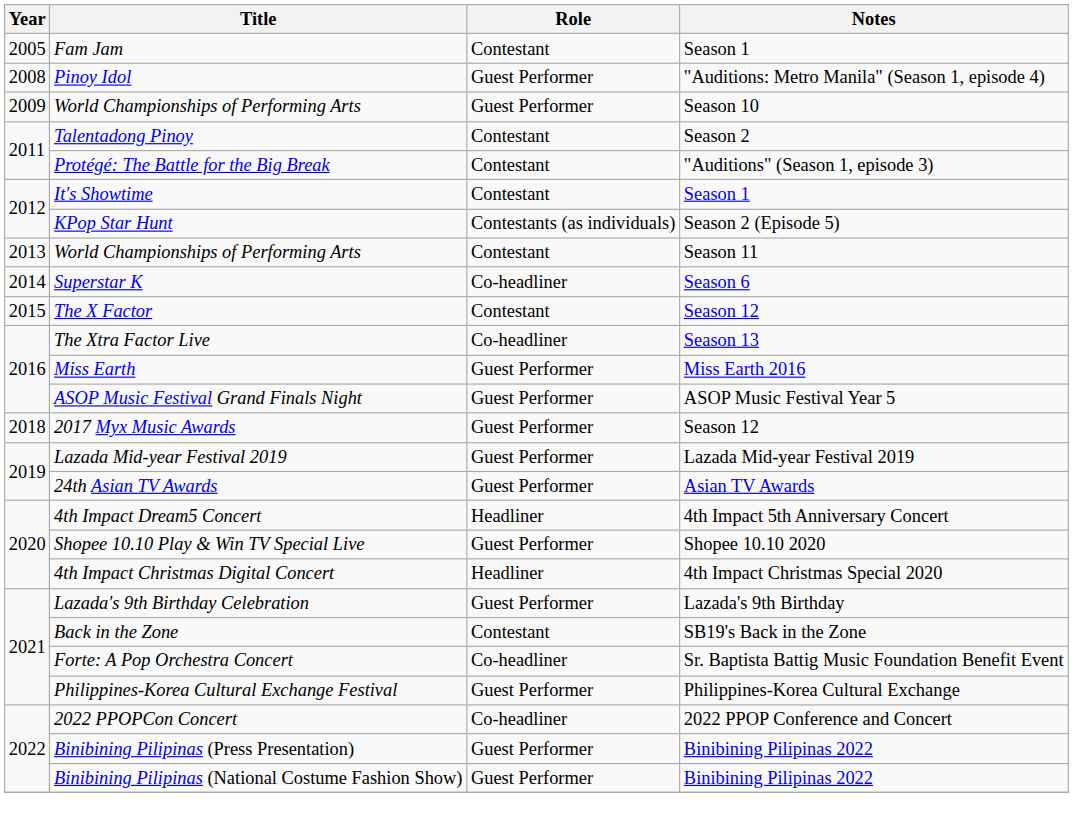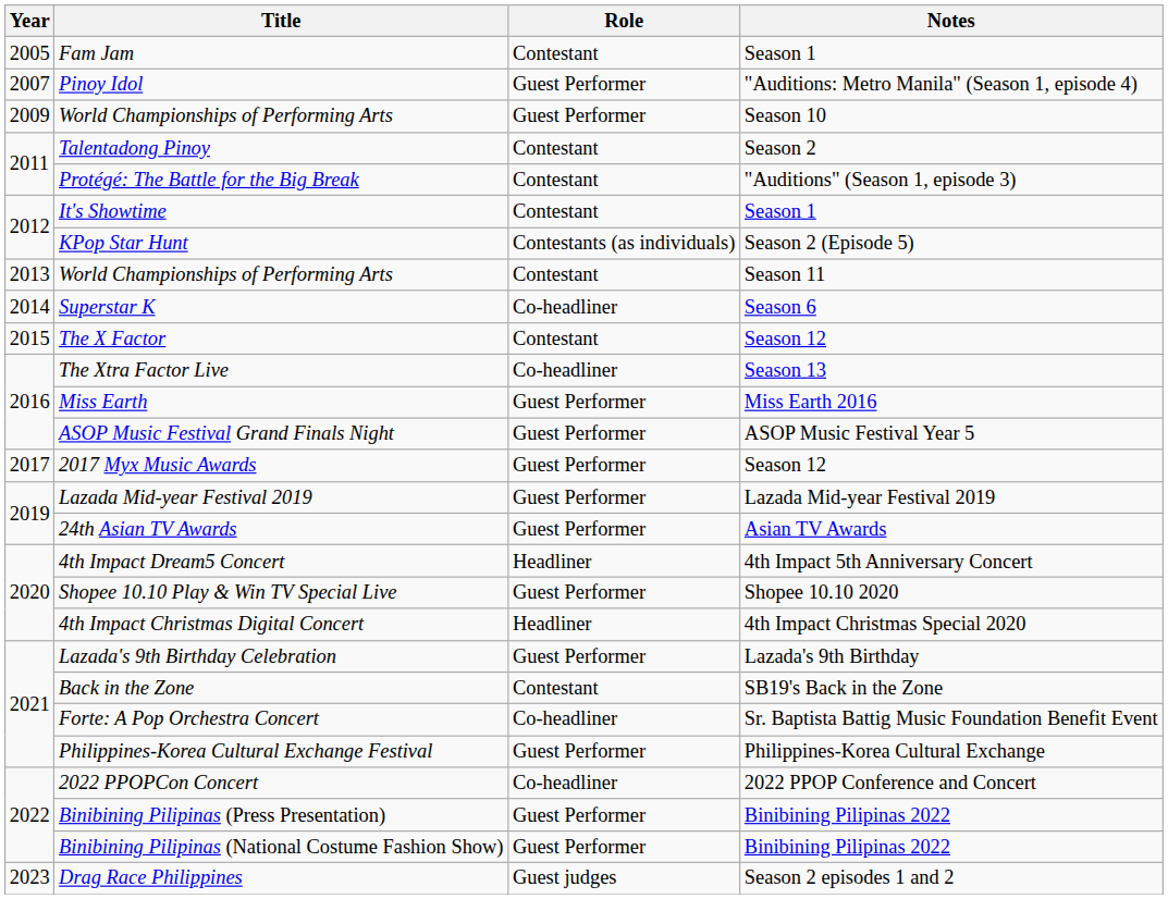 <table class="wikitable sortable">
 <tr>
 <th>Year</th>
 <th>Title</th>
 <th>Role</th>
 <th class="unsortable">Notes</th>
 </tr>
 <tr>
 <td>2005</td>
 <td><em>Fam Jam</em></td>
 <td>Contestant</td>
 <td>Season 1</td>
 </tr>
 <tr>
-<td>2008</td>
+<td>2007</td>
 <td><em><a href='#'>Pinoy Idol</a></em></td>
 <td>Guest Performer</td>
 <td>"Auditions: Metro Manila" (Season 1, episode 4)</td>
 </tr>
 <tr>
 <td>2009</td>
 <td><em>World Championships of Performing Arts</em></td>
 <td>Guest Performer</td>
 <td>Season 10</td>
 </tr>
 <tr>
 <td rowspan="2">2011</td>
 <td><em><a href='#'>Talentadong Pinoy</a></em></td>
 <td>Contestant</td>
 <td>Season 2</td>
 </tr>
 <tr>
 <td><em><a href='#'>Protégé: The Battle for the Big Break</a></em></td>
 <td>Contestant</td>
 <td>"Auditions" (Season 1, episode 3)</td>
 </tr>
 <tr>
 <td rowspan="2">2012</td>
 <td><em><a href='#'>It's Showtime</a></em></td>
 <td>Contestant</td>
 <td><a href='#'>Season 1</a></td>
 </tr>
 <tr>
 <td><em><a href='#'>KPop Star Hunt</a></em></td>
 <td>Contestants (as individuals)</td>
 <td>Season 2 (Episode 5)</td>
 </tr>
 <tr>
 <td>2013</td>
 <td><em>World Championships of Performing Arts</em></td>
 <td>Contestant</td>
 <td>Season 11</td>
 </tr>
 <tr>
 <td>2014</td>
 <td><em><a href='#'>Superstar K</a></em></td>
 <td>Co-headliner</td>
 <td><a href='#'>Season 6</a></td>
 </tr>
 <tr>
 <td>2015</td>
 <td><em><a href='#'>The X Factor</a></em></td>
 <td>Contestant</td>
 <td><a href='#'>Season 12</a></td>
 </tr>
 <tr>
 <td rowspan="3">2016</td>
 <td><em>The Xtra Factor Live</em></td>
 <td>Co-headliner</td>
 <td><a href='#'>Season 13</a></td>
 </tr>
 <tr>
 <td><em><a href='#'>Miss Earth</a></em></td>
 <td>Guest Performer</td>
 <td><a href='#'>Miss Earth 2016</a></td>
 </tr>
 <tr>
 <td><em><a href='#'>ASOP Music Festival</a> Grand Finals Night</em></td>
 <td>Guest Performer</td>
 <td>ASOP Music Festival Year 5</td>
 </tr>
 <tr>
-<td>2018</td>
+<td>2017</td>
 <td><em>2017 <a href='#'>Myx Music Awards</a></em></td>
 <td>Guest Performer</td>
 <td>Season 12</td>
 </tr>
 <tr>
 <td rowspan="2">2019</td>
 <td><em>Lazada Mid-year Festival 2019</em></td>
 <td>Guest Performer</td>
 <td>Lazada Mid-year Festival 2019</td>
 </tr>
 <tr>
 <td><em>24th <a href='#'>Asian TV Awards</a></em></td>
 <td>Guest Performer</td>
 <td><a href='#'>Asian TV Awards</a></td>
 </tr>
 <tr>
 <td rowspan="3">2020</td>
 <td><em>4th Impact Dream5 Concert</em></td>
 <td>Headliner</td>
 <td>4th Impact 5th Anniversary Concert</td>
 </tr>
 <tr>
 <td><em>Shopee 10.10 Play & Win TV Special Live</em></td>
 <td>Guest Performer</td>
 <td>Shopee 10.10 2020</td>
 </tr>
 <tr>
 <td><em>4th Impact Christmas Digital Concert</em></td>
 <td>Headliner</td>
 <td>4th Impact Christmas Special 2020</td>
 </tr>
 <tr>
 <td rowspan="4">2021</td>
 <td><em>Lazada's 9th Birthday Celebration</em></td>
 <td>Guest Performer</td>
 <td>Lazada's 9th Birthday</td>
 </tr>
 <tr>
 <td><em>Back in the Zone</em></td>
 <td>Contestant</td>
 <td>SB19's Back in the Zone</td>
 </tr>
 <tr>
 <td><em>Forte: A Pop Orchestra Concert</em></td>
 <td>Co-headliner</td>
 <td>Sr. Baptista Battig Music Foundation Benefit Event</td>
 </tr>
 <tr>
 <td><em>Philippines-Korea Cultural Exchange Festival</em></td>
 <td>Guest Performer</td>
 <td>Philippines-Korea Cultural Exchange</td>
 </tr>
 <tr>
 <td rowspan="3">2022</td>
 <td><em>2022 PPOPCon Concert</em></td>
 <td>Co-headliner</td>
 <td>2022 PPOP Conference and Concert</td>
 </tr>
 <tr>
 <td><em><a href='#'>Binibining Pilipinas</a></em> (Press Presentation)</td>
 <td>Guest Performer</td>
 <td><a href='#'>Binibining Pilipinas 2022</a></td>
 </tr>
 <tr>
 <td><em><a href='#'>Binibining Pilipinas</a></em> (National Costume Fashion Show)</td>
 <td>Guest Performer</td>
 <td><a href='#'>Binibining Pilipinas 2022</a></td>
 </tr>
 <tr>
+<td>2023</td>
+<td><em><a href='#'>Drag Race Philippines</a></em></td>
+<td>Guest judges</td>
+<td>Season 2 episodes 1 and 2</td>
+</tr>
+<tr>
 </tr>
 </table>
